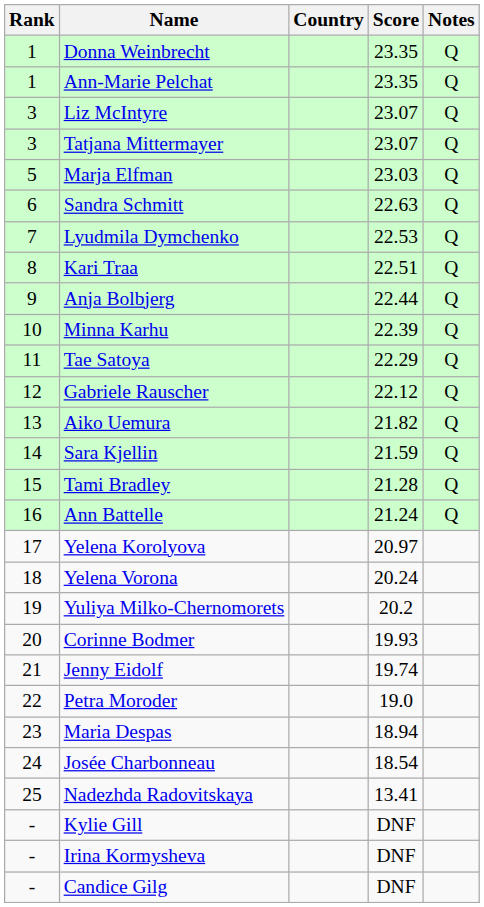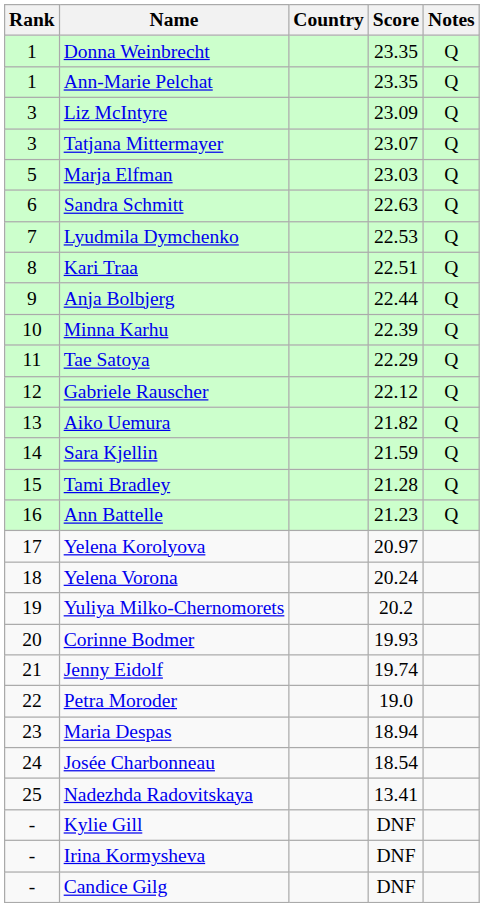 <table class="wikitable sortable" style="text-align:center">
 <tr>
 <th>Rank</th>
 <th>Name</th>
 <th>Country</th>
 <th>Score</th>
 <th>Notes</th>
 </tr>
 <tr bgcolor="#ccffcc">
 <td>1</td>
 <td align=left><a href='#'>Donna Weinbrecht</a></td>
 <td align=left></td>
 <td>23.35</td>
 <td>Q</td>
 </tr>
 <tr bgcolor=#ccffcc>
 <td>1</td>
 <td align=left><a href='#'>Ann-Marie Pelchat</a></td>
 <td align=left></td>
 <td>23.35</td>
 <td>Q</td>
 </tr>
 <tr bgcolor=#ccffcc>
 <td>3</td>
 <td align=left><a href='#'>Liz McIntyre</a></td>
 <td align=left></td>
-<td>23.07</td>
+<td>23.09</td>
 <td>Q</td>
 </tr>
 <tr bgcolor=#ccffcc>
 <td>3</td>
 <td align=left><a href='#'>Tatjana Mittermayer</a></td>
 <td align=left></td>
 <td>23.07</td>
 <td>Q</td>
 </tr>
 <tr bgcolor=#ccffcc>
 <td>5</td>
 <td align=left><a href='#'>Marja Elfman</a></td>
 <td align=left></td>
 <td>23.03</td>
 <td>Q</td>
 </tr>
 <tr bgcolor=#ccffcc>
 <td>6</td>
 <td align=left><a href='#'>Sandra Schmitt</a></td>
 <td align=left></td>
 <td>22.63</td>
 <td>Q</td>
 </tr>
 <tr bgcolor=#ccffcc>
 <td>7</td>
 <td align=left><a href='#'>Lyudmila Dymchenko</a></td>
 <td align=left></td>
 <td>22.53</td>
 <td>Q</td>
 </tr>
 <tr bgcolor=#ccffcc>
 <td>8</td>
 <td align=left><a href='#'>Kari Traa</a></td>
 <td align=left></td>
 <td>22.51</td>
 <td>Q</td>
 </tr>
 <tr bgcolor=#ccffcc>
 <td>9</td>
 <td align=left><a href='#'>Anja Bolbjerg</a></td>
 <td align=left></td>
 <td>22.44</td>
 <td>Q</td>
 </tr>
 <tr bgcolor=#ccffcc>
 <td>10</td>
 <td align=left><a href='#'>Minna Karhu</a></td>
 <td align=left></td>
 <td>22.39</td>
 <td>Q</td>
 </tr>
 <tr bgcolor=#ccffcc>
 <td>11</td>
 <td align=left><a href='#'>Tae Satoya</a></td>
 <td align=left></td>
 <td>22.29</td>
 <td>Q</td>
 </tr>
 <tr bgcolor=#ccffcc>
 <td>12</td>
 <td align=left><a href='#'>Gabriele Rauscher</a></td>
 <td align=left></td>
 <td>22.12</td>
 <td>Q</td>
 </tr>
 <tr bgcolor=#ccffcc>
 <td>13</td>
 <td align=left><a href='#'>Aiko Uemura</a></td>
 <td align=left></td>
 <td>21.82</td>
 <td>Q</td>
 </tr>
 <tr bgcolor=#ccffcc>
 <td>14</td>
 <td align=left><a href='#'>Sara Kjellin</a></td>
 <td align=left></td>
 <td>21.59</td>
 <td>Q</td>
 </tr>
 <tr bgcolor=#ccffcc>
 <td>15</td>
 <td align=left><a href='#'>Tami Bradley</a></td>
 <td align=left></td>
 <td>21.28</td>
 <td>Q</td>
 </tr>
 <tr bgcolor=#ccffcc>
 <td>16</td>
 <td align=left><a href='#'>Ann Battelle</a></td>
 <td align=left></td>
-<td>21.24</td>
+<td>21.23</td>
 <td>Q</td>
 </tr>
 <tr>
 <td>17</td>
 <td align=left><a href='#'>Yelena Korolyova</a></td>
 <td align=left></td>
 <td>20.97</td>
 <td></td>
 </tr>
 <tr>
 <td>18</td>
 <td align=left><a href='#'>Yelena Vorona</a></td>
 <td align=left></td>
 <td>20.24</td>
 <td></td>
 </tr>
 <tr>
 <td>19</td>
 <td align=left><a href='#'>Yuliya Milko-Chernomorets</a></td>
 <td align=left></td>
 <td>20.2</td>
 <td></td>
 </tr>
 <tr>
 <td>20</td>
 <td align=left><a href='#'>Corinne Bodmer</a></td>
 <td align=left></td>
 <td>19.93</td>
 <td></td>
 </tr>
 <tr>
 <td>21</td>
 <td align=left><a href='#'>Jenny Eidolf</a></td>
 <td align=left></td>
 <td>19.74</td>
 <td></td>
 </tr>
 <tr>
 <td>22</td>
 <td align=left><a href='#'>Petra Moroder</a></td>
 <td align=left></td>
 <td>19.0</td>
 <td></td>
 </tr>
 <tr>
 <td>23</td>
 <td align=left><a href='#'>Maria Despas</a></td>
 <td align=left></td>
 <td>18.94</td>
 <td></td>
 </tr>
 <tr>
 <td>24</td>
 <td align=left><a href='#'>Josée Charbonneau</a></td>
 <td align=left></td>
 <td>18.54</td>
 <td></td>
 </tr>
 <tr>
 <td>25</td>
 <td align=left><a href='#'>Nadezhda Radovitskaya</a></td>
 <td align=left></td>
 <td>13.41</td>
 <td></td>
 </tr>
 <tr>
 <td>-</td>
 <td align=left><a href='#'>Kylie Gill</a></td>
 <td align=left></td>
 <td>DNF</td>
 <td></td>
 </tr>
 <tr>
 <td>-</td>
 <td align=left><a href='#'>Irina Kormysheva</a></td>
 <td align=left></td>
 <td>DNF</td>
 <td></td>
 </tr>
 <tr>
 <td>-</td>
 <td align=left><a href='#'>Candice Gilg</a></td>
 <td align=left></td>
 <td>DNF</td>
 <td></td>
 </tr>
 </table>
